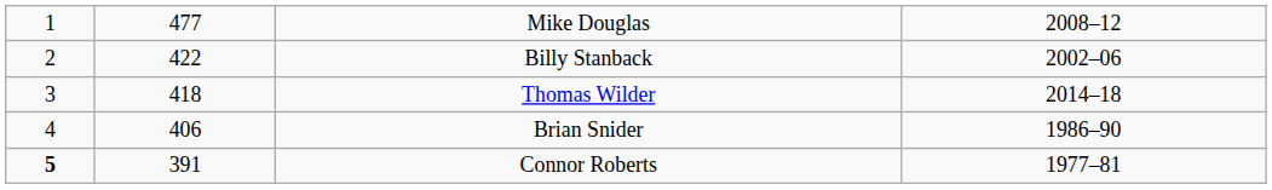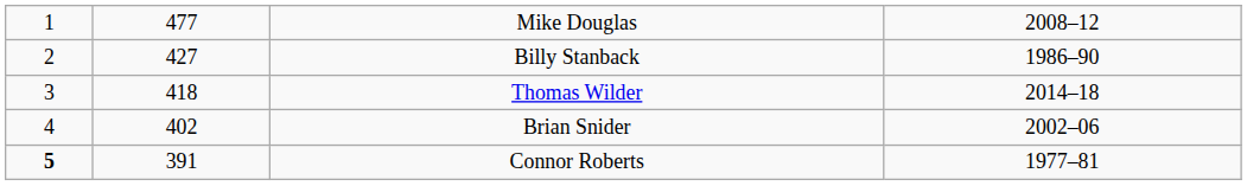 <table class="wikitable" style="font-size:85%; text-align:center; width:90%;">
 <tr>
 <td>1</td>
 <td>477</td>
 <td>Mike Douglas</td>
 <td>2008–12</td>
 </tr>
 <tr>
 <td>2</td>
-<td>422</td>
+<td>427</td>
 <td>Billy Stanback</td>
-<td>2002–06</td>
+<td>1986–90</td>
 </tr>
 <tr>
 <td>3</td>
 <td>418</td>
 <td><a href='#'>Thomas Wilder</a></td>
 <td>2014–18</td>
 </tr>
 <tr>
 <td>4</td>
-<td>406</td>
+<td>402</td>
 <td>Brian Snider</td>
-<td>1986–90</td>
+<td>2002–06</td>
 </tr>
 <tr>
 <td><strong>5</strong></td>
 <td>391</td>
 <td>Connor Roberts</td>
 <td>1977–81</td>
 </tr>
 </table>
